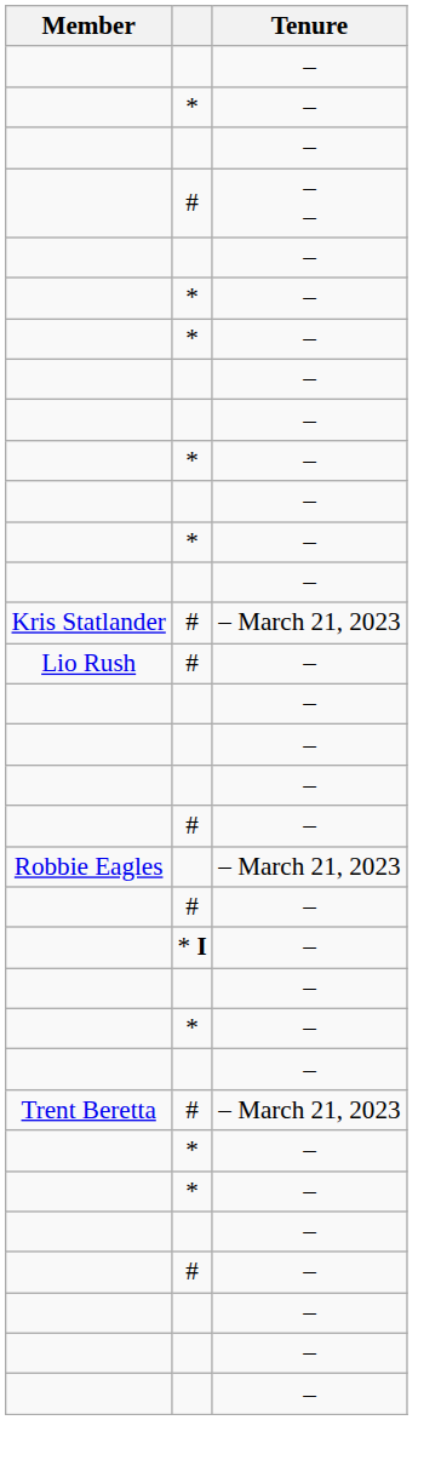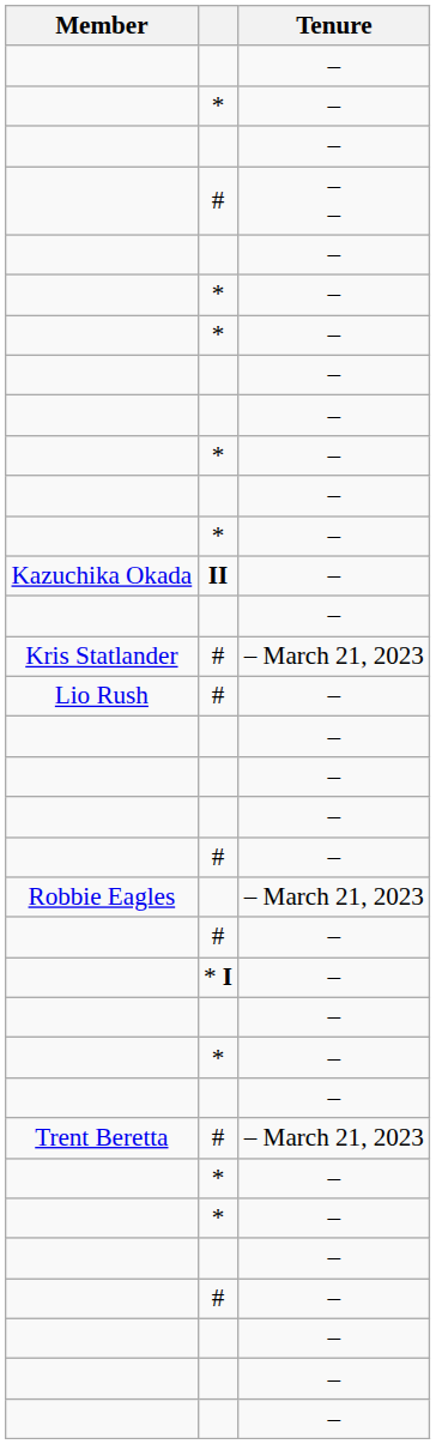 <table class="wikitable sortable" style="text-align:center;">
 <tr>
 <th colspan="1">Member</th>
 <th></th>
 <th>Tenure</th>
 </tr>
 <tr>
 <td></td>
 <td></td>
 <td> – </td>
 </tr>
 <tr>
 <td></td>
 <td>*</td>
 <td> – </td>
 </tr>
 <tr>
 <td></td>
 <td></td>
 <td> – </td>
 </tr>
 <tr>
 <td></td>
 <td>#</td>
 <td> – <br>  – </td>
 </tr>
 <tr>
 <td></td>
 <td></td>
 <td> – </td>
 </tr>
 <tr>
 <td></td>
 <td>*</td>
 <td> – </td>
 </tr>
 <tr>
 <td></td>
 <td>*</td>
 <td> – </td>
 </tr>
 <tr>
 <td></td>
 <td></td>
 <td> – </td>
 </tr>
 <tr>
 <td></td>
 <td></td>
 <td> – </td>
 </tr>
 <tr>
 <td></td>
 <td>*</td>
 <td> – </td>
 </tr>
 <tr>
 <td></td>
 <td></td>
 <td> – </td>
 </tr>
 <tr>
 <td></td>
 <td>*</td>
+<td> – </td>
+</tr>
+<tr>
+<td><a href='#'>Kazuchika Okada</a></td>
+<td><strong>II</strong></td>
 <td> – </td>
 </tr>
 <tr>
 <td></td>
 <td></td>
 <td> – </td>
 </tr>
 <tr>
 <td><a href='#'>Kris Statlander</a></td>
 <td>#</td>
 <td> – March 21, 2023</td>
 </tr>
 <tr>
 <td><a href='#'>Lio Rush</a></td>
 <td>#</td>
 <td> – </td>
 </tr>
 <tr>
 <td></td>
 <td></td>
 <td> – </td>
 </tr>
 <tr>
 <td></td>
 <td></td>
 <td> – </td>
 </tr>
 <tr>
 <td></td>
 <td></td>
 <td> – </td>
 </tr>
 <tr>
 <td></td>
 <td>#</td>
 <td> – </td>
 </tr>
 <tr>
 <td><a href='#'>Robbie Eagles</a></td>
 <td></td>
 <td> – March 21, 2023</td>
 </tr>
 <tr>
 <td></td>
 <td>#</td>
 <td> – </td>
 </tr>
 <tr>
 <td></td>
 <td>* <strong>I</strong></td>
 <td> – </td>
 </tr>
 <tr>
 <td></td>
 <td></td>
 <td> – </td>
 </tr>
 <tr>
 <td></td>
 <td>*</td>
 <td> – </td>
 </tr>
 <tr>
 <td></td>
 <td></td>
 <td> – </td>
 </tr>
 <tr>
 <td><a href='#'>Trent Beretta</a></td>
 <td>#</td>
 <td> – March 21, 2023</td>
 </tr>
 <tr>
 <td></td>
 <td>*</td>
 <td> – </td>
 </tr>
 <tr>
 <td></td>
 <td>*</td>
 <td> – </td>
 </tr>
 <tr>
 <td></td>
 <td></td>
 <td> – </td>
 </tr>
 <tr>
 <td></td>
 <td>#</td>
 <td> – </td>
 </tr>
 <tr>
 <td></td>
 <td></td>
 <td> – </td>
 </tr>
 <tr>
 <td></td>
 <td></td>
 <td> – </td>
 </tr>
 <tr>
 <td></td>
 <td></td>
 <td> – </td>
 </tr>
 <tr>
 </tr>
 </table>
